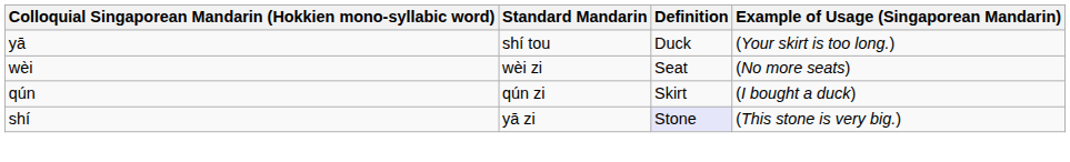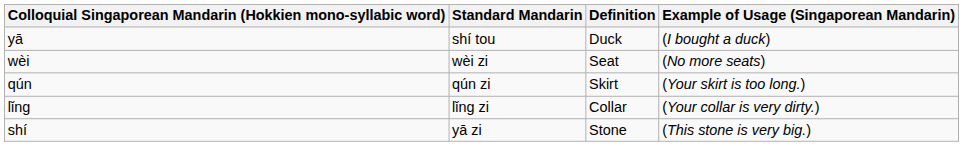 <table class=wikitable>
 <tr>
 <th>Colloquial Singaporean Mandarin (Hokkien mono-syllabic word)</th>
 <th>Standard Mandarin</th>
 <th>Definition</th>
 <th>Example of Usage (Singaporean Mandarin)</th>
 </tr>
 <tr>
 <td> yā</td>
 <td> shí tou</td>
 <td>Duck</td>
-<td> (<em>Your skirt is too long.</em>)</td>
+<td> (<em>I bought a duck</em>)</td>
 </tr>
 <tr>
 <td> wèi</td>
 <td> wèi zi</td>
 <td>Seat</td>
 <td> (<em>No more seats</em>)</td>
 </tr>
 <tr>
 <td> qún</td>
 <td> qún zi</td>
 <td>Skirt</td>
-<td> (<em>I bought a duck</em>)</td>
+<td> (<em>Your skirt is too long.</em>)</td>
+</tr>
+<tr>
+<td> lǐng</td>
+<td> lǐng zi</td>
+<td>Collar</td>
+<td> (<em>Your collar is very dirty.</em>)</td>
 </tr>
 <tr>
 <td> shí</td>
 <td> yā zi</td>
-<td style="background: lavender;">Stone</td>
+<td>Stone</td>
 <td> (<em>This stone is very big.</em>)</td>
 </tr>
 </table>
